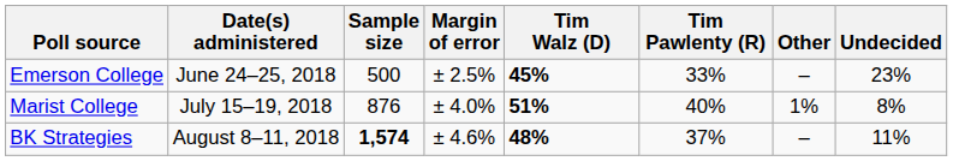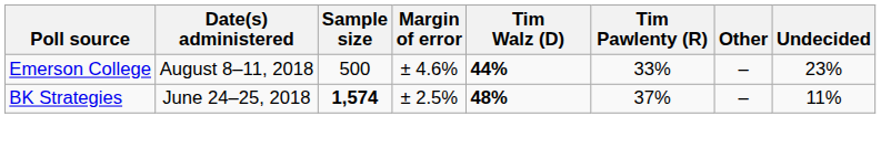 <table class="wikitable">
 <tr valign=bottom>
 <th>Poll source</th>
 <th>Date(s)<br>administered</th>
 <th>Sample<br>size</th>
 <th>Margin<br>of error</th>
 <th style="width:100px;">Tim<br>Walz (D)</th>
 <th style="width:100px;">Tim<br>Pawlenty (R)</th>
 <th>Other</th>
 <th>Undecided</th>
 </tr>
 <tr>
 <td><a href='#'>Emerson College</a></td>
-<td align=center>June 24–25, 2018</td>
+<td align=center>August 8–11, 2018</td>
 <td align=center>500</td>
-<td align=center>± 2.5%</td>
-<td><strong>45%</strong></td>
+<td align=center>± 4.6%</td>
+<td><strong>44%</strong></td>
 <td align=center>33%</td>
 <td align=center>–</td>
 <td align=center>23%</td>
 </tr>
 <tr>
-<td><a href='#'>Marist College</a></td>
-<td align=center>July 15–19, 2018</td>
-<td align=center>876</td>
-<td align=center>± 4.0%</td>
-<td><strong>51%</strong></td>
-<td align=center>40%</td>
-<td align=center>1%</td>
-<td align=center>8%</td>
-</tr>
-<tr>
 <td><a href='#'>BK Strategies</a></td>
-<td align=center>August 8–11, 2018</td>
+<td align=center>June 24–25, 2018</td>
 <td align=center><strong>1,574</strong></td>
-<td align=center>± 4.6%</td>
+<td align=center>± 2.5%</td>
 <td><strong>48%</strong></td>
 <td align=center>37%</td>
 <td align=center>–</td>
 <td align=center>11%</td>
 </tr>
 </table>
